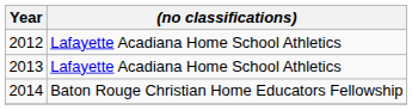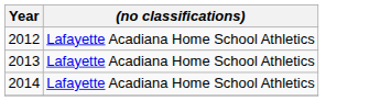 <table class="wikitable sortable">
 <tr>
 <th>Year</th>
 <th><em>(no classifications)</em></th>
 </tr>
 <tr>
 <td>2012</td>
 <td><a href='#'>Lafayette</a> Acadiana Home School Athletics</td>
 </tr>
 <tr>
 <td>2013</td>
 <td><a href='#'>Lafayette</a> Acadiana Home School Athletics</td>
 </tr>
 <tr>
 <td>2014</td>
-<td>Baton Rouge Christian Home Educators Fellowship</td>
+<td><a href='#'>Lafayette</a> Acadiana Home School Athletics</td>
 </tr>
 <tr>
 </tr>
 </table>
